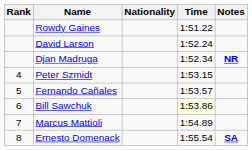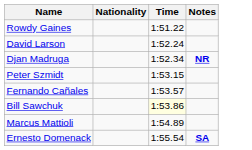 <table class="wikitable sortable" style="text-align:center">
 <tr>
-<th>Rank</th>
 <th>Name</th>
 <th>Nationality</th>
 <th>Time</th>
 <th>Notes</th>
 </tr>
 <tr>
-<td></td>
 <td align=left><a href='#'>Rowdy Gaines</a></td>
 <td align=left></td>
 <td>1:51.22</td>
 <td></td>
 </tr>
 <tr>
-<td></td>
 <td align=left><a href='#'>David Larson</a></td>
 <td align=left></td>
 <td>1:52.24</td>
 <td></td>
 </tr>
 <tr>
-<td></td>
 <td align=left><a href='#'>Djan Madruga</a></td>
 <td align=left></td>
 <td>1:52.34</td>
 <td><strong><a href='#'>NR</a></strong></td>
 </tr>
 <tr>
-<td>4</td>
 <td align=left><a href='#'>Peter Szmidt</a></td>
 <td align=left></td>
 <td>1:53.15</td>
 <td></td>
 </tr>
 <tr>
-<td>5</td>
 <td align=left><a href='#'>Fernando Cañales</a></td>
 <td align=left></td>
 <td>1:53.57</td>
 <td></td>
 </tr>
 <tr>
-<td>6</td>
 <td align=left><a href='#'>Bill Sawchuk</a></td>
 <td align=left></td>
 <td style="background: lightyellow;">1:53.86</td>
 <td></td>
 </tr>
 <tr>
-<td>7</td>
 <td align=left><a href='#'>Marcus Mattioli</a></td>
 <td align=left></td>
 <td>1:54.89</td>
 <td></td>
 </tr>
 <tr>
-<td>8</td>
 <td align=left><a href='#'>Ernesto Domenack</a></td>
 <td align=left></td>
 <td>1:55.54</td>
 <td><strong><a href='#'>SA</a></strong></td>
 </tr>
 </table>
